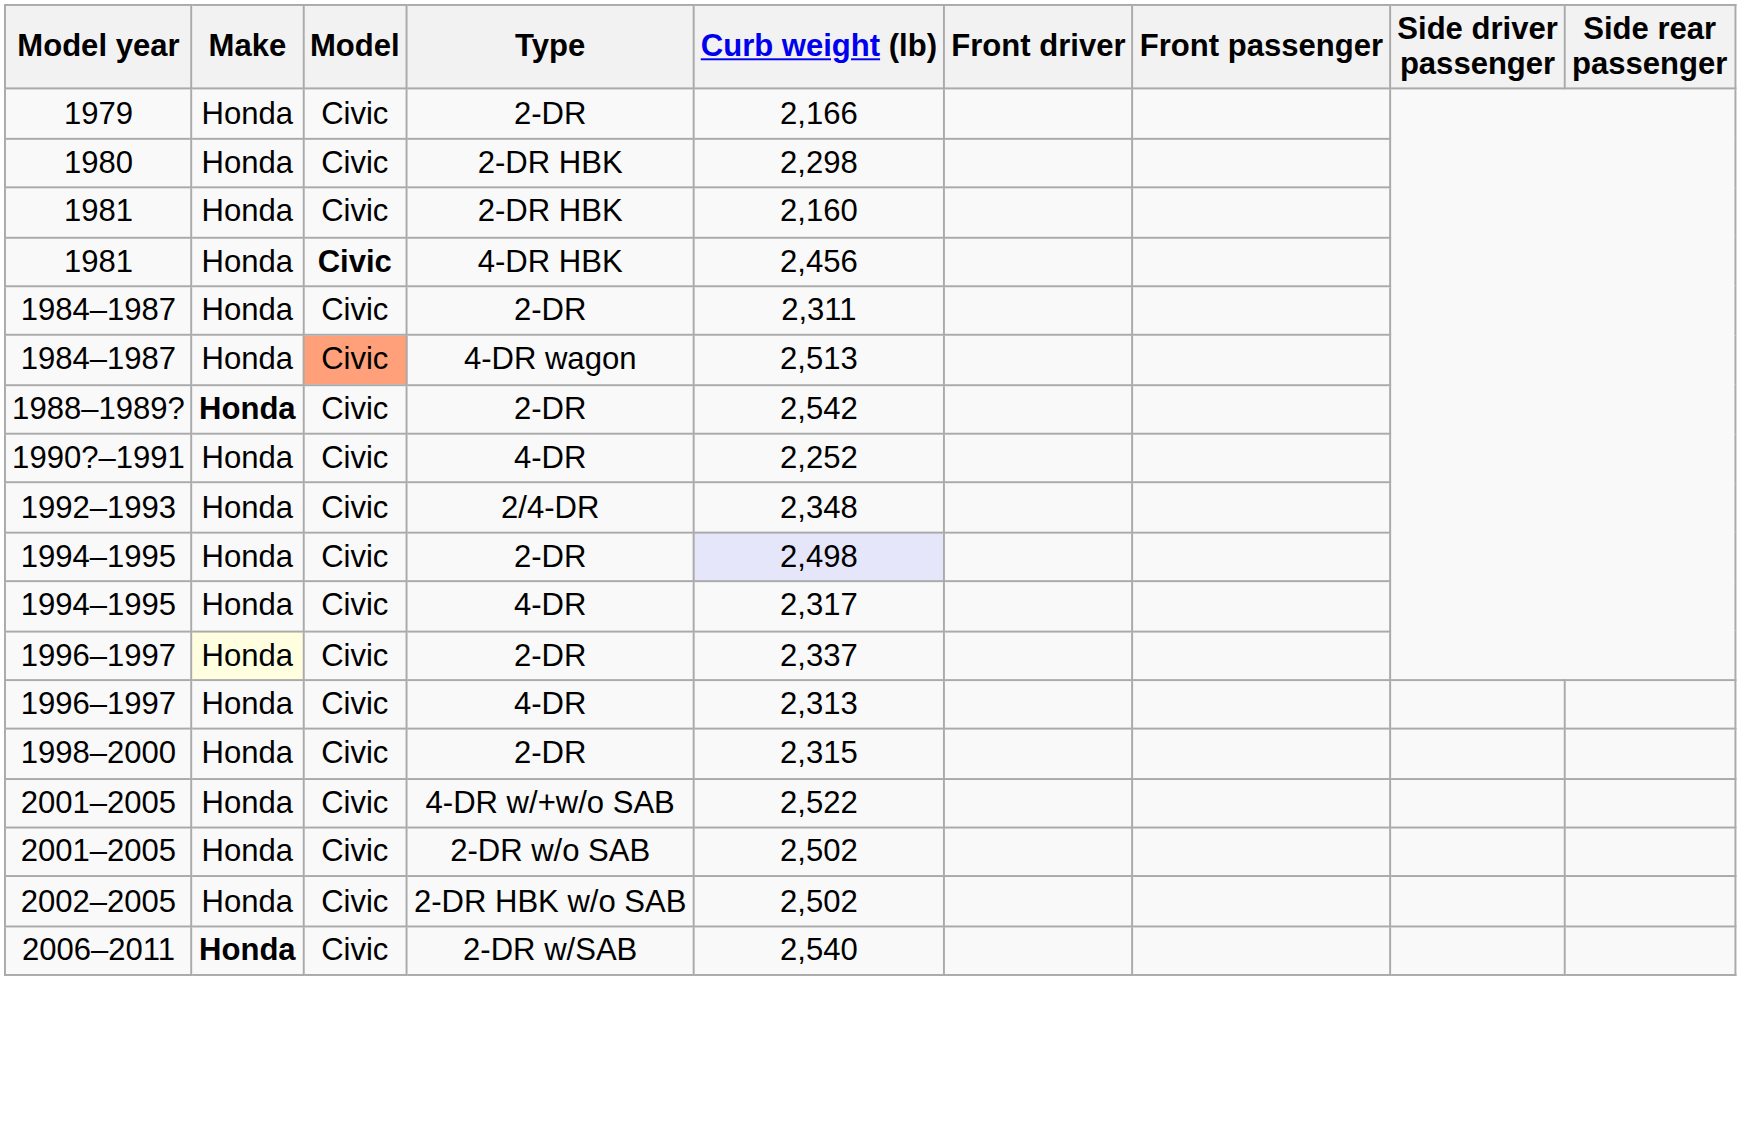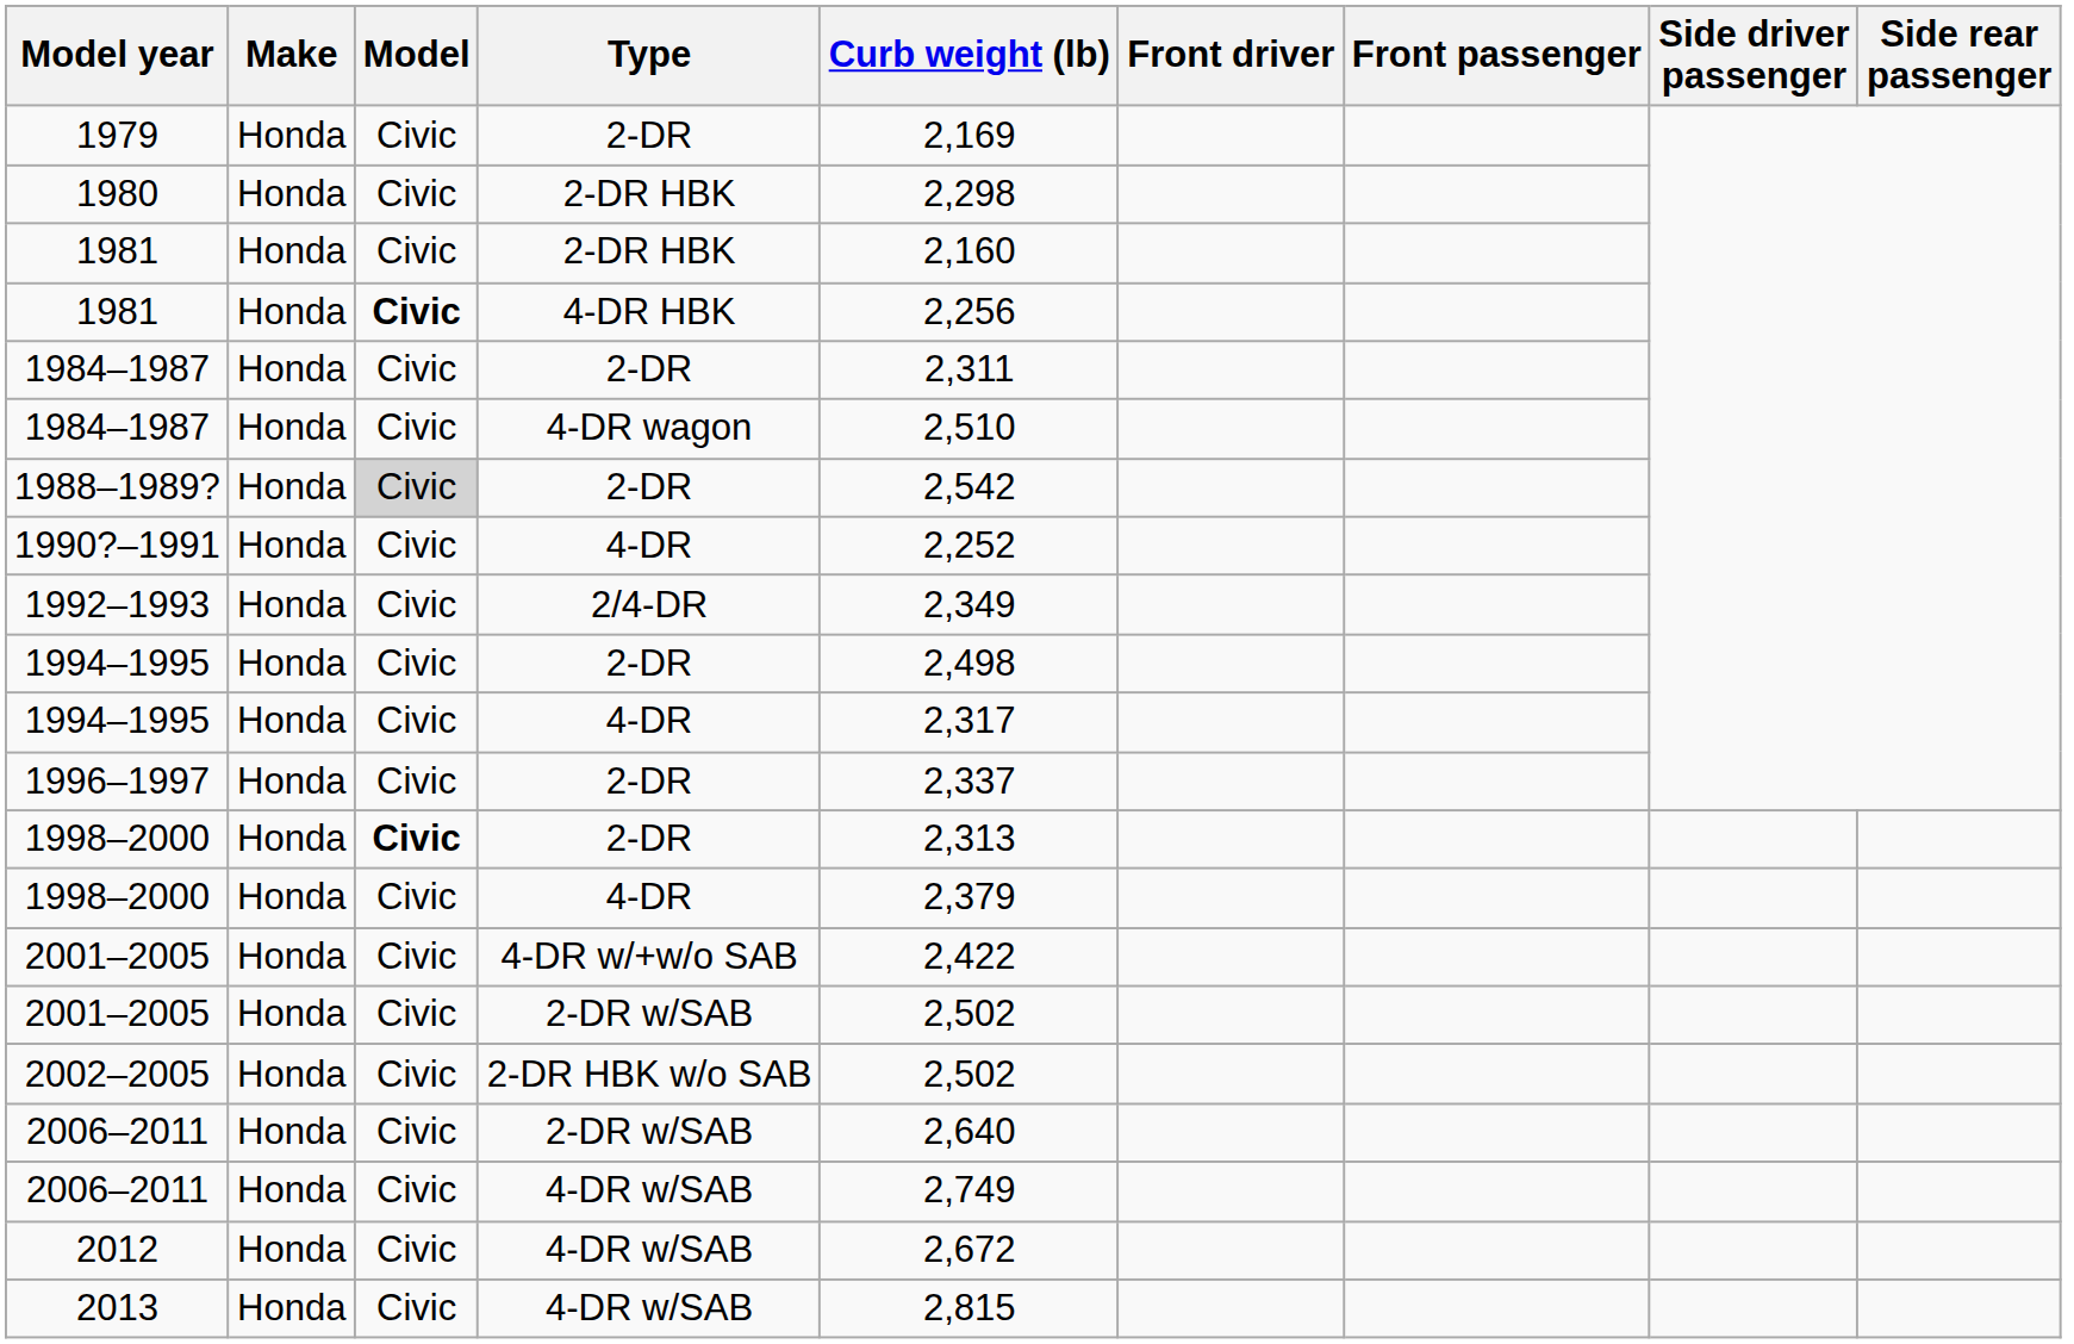 <table class="wikitable collapsible collapsed">
 <tr style="white-space:nowrap;">
 <th>Model year</th>
 <th>Make</th>
 <th>Model</th>
 <th>Type</th>
 <th><a href='#'>Curb weight</a> (lb)</th>
 <th>Front driver</th>
 <th>Front passenger</th>
 <th>Side driver<br>passenger</th>
 <th>Side rear<br>passenger</th>
 </tr>
 <tr>
 <td style="text-align:center;">1979</td>
 <td style="text-align:center;">Honda</td>
 <td style="text-align:center;">Civic</td>
 <td style="text-align:center;">2-DR</td>
-<td style="text-align:center;">2,166</td>
+<td style="text-align:center;">2,169</td>
 <td style="text-align:center;"></td>
 <td style="text-align:center;"></td>
 </tr>
 <tr>
 <td style="text-align:center;">1980</td>
 <td style="text-align:center;">Honda</td>
 <td style="text-align:center;">Civic</td>
 <td style="text-align:center;">2-DR HBK</td>
 <td style="text-align:center;">2,298</td>
 <td style="text-align:center;"></td>
 <td style="text-align:center;"></td>
 </tr>
 <tr>
 <td style="text-align:center;">1981</td>
 <td style="text-align:center;">Honda</td>
 <td style="text-align:center;">Civic</td>
 <td style="text-align:center;">2-DR HBK</td>
 <td style="text-align:center;">2,160</td>
 <td style="text-align:center;"></td>
 <td style="text-align:center;"></td>
 </tr>
 <tr>
 <td style="text-align:center;">1981</td>
 <td style="text-align:center;">Honda</td>
 <td style="text-align:center;"><strong>Civic</strong></td>
 <td style="text-align:center;">4-DR HBK</td>
-<td style="text-align:center;">2,456</td>
+<td style="text-align:center;">2,256</td>
 <td style="text-align:center;"></td>
 <td style="text-align:center;"></td>
 </tr>
 <tr>
 <td style="text-align:center;">1984–1987</td>
 <td style="text-align:center;">Honda</td>
 <td style="text-align:center;">Civic</td>
 <td style="text-align:center;">2-DR</td>
 <td style="text-align:center;">2,311</td>
 <td style="text-align:center;"></td>
 <td style="text-align:center;"></td>
 </tr>
 <tr>
 <td style="text-align:center;">1984–1987</td>
 <td style="text-align:center;">Honda</td>
-<td style="background: lightsalmon; text-align:center;">Civic</td>
+<td style="text-align:center;">Civic</td>
 <td style="text-align:center;">4-DR wagon</td>
-<td style="text-align:center;">2,513</td>
+<td style="text-align:center;">2,510</td>
 <td style="text-align:center;"></td>
 <td style="text-align:center;"></td>
 </tr>
 <tr>
 <td style="text-align:center;">1988–1989?</td>
-<td style="text-align:center;"><strong>Honda</strong></td>
-<td style="text-align:center;">Civic</td>
+<td style="text-align:center;">Honda</td>
+<td style="background: lightgrey; text-align:center;">Civic</td>
 <td style="text-align:center;">2-DR</td>
 <td style="text-align:center;">2,542</td>
 <td style="text-align:center;"></td>
 <td style="text-align:center;"></td>
 </tr>
 <tr>
 <td style="text-align:center;">1990?–1991</td>
 <td style="text-align:center;">Honda</td>
 <td style="text-align:center;">Civic</td>
 <td style="text-align:center;">4-DR</td>
 <td style="text-align:center;">2,252</td>
 <td style="text-align:center;"></td>
 <td style="text-align:center;"></td>
 </tr>
 <tr>
 <td style="text-align:center;">1992–1993</td>
 <td style="text-align:center;">Honda</td>
 <td style="text-align:center;">Civic</td>
 <td style="text-align:center;">2/4-DR</td>
-<td style="text-align:center;">2,348</td>
+<td style="text-align:center;">2,349</td>
 <td style="text-align:center;"></td>
 <td style="text-align:center;"></td>
 </tr>
 <tr>
 <td style="text-align:center;">1994–1995</td>
 <td style="text-align:center;">Honda</td>
 <td style="text-align:center;">Civic</td>
 <td style="text-align:center;">2-DR</td>
-<td style="background: lavender; text-align:center;">2,498</td>
+<td style="text-align:center;">2,498</td>
 <td style="text-align:center;"></td>
 <td style="text-align:center;"></td>
 </tr>
 <tr>
 <td style="text-align:center;">1994–1995</td>
 <td style="text-align:center;">Honda</td>
 <td style="text-align:center;">Civic</td>
 <td style="text-align:center;">4-DR</td>
 <td style="text-align:center;">2,317</td>
 <td style="text-align:center;"></td>
 <td style="text-align:center;"></td>
 </tr>
 <tr>
 <td style="text-align:center;">1996–1997</td>
-<td style="background: lightyellow; text-align:center;">Honda</td>
+<td style="text-align:center;">Honda</td>
 <td style="text-align:center;">Civic</td>
 <td style="text-align:center;">2-DR</td>
 <td style="text-align:center;">2,337</td>
 <td style="text-align:center;"></td>
 <td style="text-align:center;"></td>
 </tr>
 <tr>
-<td style="text-align:center;">1996–1997</td>
+<td style="text-align:center;">1998–2000</td>
 <td style="text-align:center;">Honda</td>
-<td style="text-align:center;">Civic</td>
-<td style="text-align:center;">4-DR</td>
+<td style="text-align:center;"><strong>Civic</strong></td>
+<td style="text-align:center;">2-DR</td>
 <td style="text-align:center;">2,313</td>
 <td style="text-align:center;"></td>
 <td style="text-align:center;"></td>
 <td style="text-align:center;"></td>
 <td style="text-align:center;"></td>
 </tr>
 <tr>
 <td style="text-align:center;">1998–2000</td>
 <td style="text-align:center;">Honda</td>
 <td style="text-align:center;">Civic</td>
-<td style="text-align:center;">2-DR</td>
-<td style="text-align:center;">2,315</td>
+<td style="text-align:center;">4-DR</td>
+<td style="text-align:center;">2,379</td>
 <td style="text-align:center;"></td>
 <td style="text-align:center;"></td>
 <td style="text-align:center;"></td>
 <td style="text-align:center;"></td>
 </tr>
 <tr>
 <td style="text-align:center;">2001–2005</td>
 <td style="text-align:center;">Honda</td>
 <td style="text-align:center;">Civic</td>
 <td style="text-align:center;">4-DR w/+w/o SAB</td>
-<td style="text-align:center;">2,522</td>
+<td style="text-align:center;">2,422</td>
 <td style="text-align:center;"></td>
 <td style="text-align:center;"></td>
 <td style="text-align:center;"></td>
 <td style="text-align:center;"></td>
 </tr>
 <tr>
 <td style="text-align:center;">2001–2005</td>
 <td style="text-align:center;">Honda</td>
 <td style="text-align:center;">Civic</td>
-<td style="text-align:center;">2-DR w/o SAB</td>
+<td style="text-align:center;">2-DR w/SAB</td>
 <td style="text-align:center;">2,502</td>
 <td style="text-align:center;"></td>
 <td style="text-align:center;"></td>
 <td style="text-align:center;"></td>
 <td style="text-align:center;"></td>
 </tr>
 <tr>
 <td style="text-align:center;">2002–2005</td>
 <td style="text-align:center;">Honda</td>
 <td style="text-align:center;">Civic</td>
 <td style="text-align:center;">2-DR HBK w/o SAB</td>
 <td style="text-align:center;">2,502</td>
 <td style="text-align:center;"></td>
 <td style="text-align:center;"></td>
 <td style="text-align:center;"></td>
 <td style="text-align:center;"></td>
 </tr>
 <tr>
 <td style="text-align:center;">2006–2011</td>
-<td style="text-align:center;"><strong>Honda</strong></td>
+<td style="text-align:center;">Honda</td>
 <td style="text-align:center;">Civic</td>
 <td style="text-align:center;">2-DR w/SAB</td>
-<td style="text-align:center;">2,540</td>
+<td style="text-align:center;">2,640</td>
+<td style="text-align:center;"></td>
+<td style="text-align:center;"></td>
+<td style="text-align:center;"></td>
+<td style="text-align:center;"></td>
+</tr>
+<tr>
+<td style="text-align:center;">2006–2011</td>
+<td style="text-align:center;">Honda</td>
+<td style="text-align:center;">Civic</td>
+<td style="text-align:center;">4-DR w/SAB</td>
+<td style="text-align:center;">2,749</td>
+<td style="text-align:center;"></td>
+<td style="text-align:center;"></td>
+<td style="text-align:center;"></td>
+<td style="text-align:center;"></td>
+</tr>
+<tr>
+<td style="text-align:center;">2012</td>
+<td style="text-align:center;">Honda</td>
+<td style="text-align:center;">Civic</td>
+<td style="text-align:center;">4-DR w/SAB</td>
+<td style="text-align:center;">2,672</td>
+<td style="text-align:center;"></td>
+<td style="text-align:center;"></td>
+<td style="text-align:center;"></td>
+<td style="text-align:center;"></td>
+</tr>
+<tr>
+<td style="text-align:center;">2013</td>
+<td style="text-align:center;">Honda</td>
+<td style="text-align:center;">Civic</td>
+<td style="text-align:center;">4-DR w/SAB</td>
+<td style="text-align:center;">2,815</td>
 <td style="text-align:center;"></td>
 <td style="text-align:center;"></td>
 <td style="text-align:center;"></td>
 <td style="text-align:center;"></td>
 </tr>
 </table>
